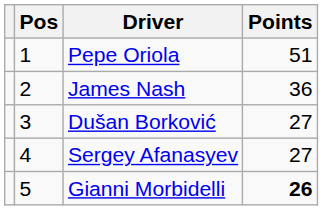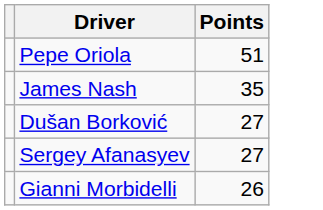 <table class="wikitable" style="font-size: 95%;">
 <tr>
 <th></th>
-<th>Pos</th>
 <th>Driver</th>
 <th>Points</th>
 </tr>
 <tr>
 <td align="left"></td>
-<td>1</td>
 <td> <a href='#'>Pepe Oriola</a></td>
 <td align="right">51</td>
 </tr>
 <tr>
 <td align="left"></td>
-<td>2</td>
 <td> <a href='#'>James Nash</a></td>
-<td align="right">36</td>
+<td align="right">35</td>
 </tr>
 <tr>
 <td align="left"></td>
-<td>3</td>
 <td> <a href='#'>Dušan Borković</a></td>
 <td align="right">27</td>
 </tr>
 <tr>
 <td align="left"></td>
-<td>4</td>
 <td> <a href='#'>Sergey Afanasyev</a></td>
 <td align="right">27</td>
 </tr>
 <tr>
 <td align="left"></td>
-<td>5</td>
 <td> <a href='#'>Gianni Morbidelli</a></td>
-<td align="right"><strong>26</strong></td>
+<td align="right">26</td>
 </tr>
 </table>
